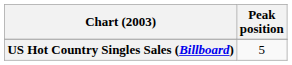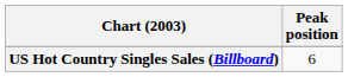 <table class="wikitable sortable plainrowheaders" style="text-align:center">
 <tr>
 <th>Chart (2003)</th>
 <th>Peak<br>position</th>
 </tr>
 <tr>
 </tr>
 <tr>
 <th scope="row">US Hot Country Singles Sales (<em><a href='#'>Billboard</a></em>)</th>
-<td>5</td>
+<td>6</td>
 </tr>
 </table>
